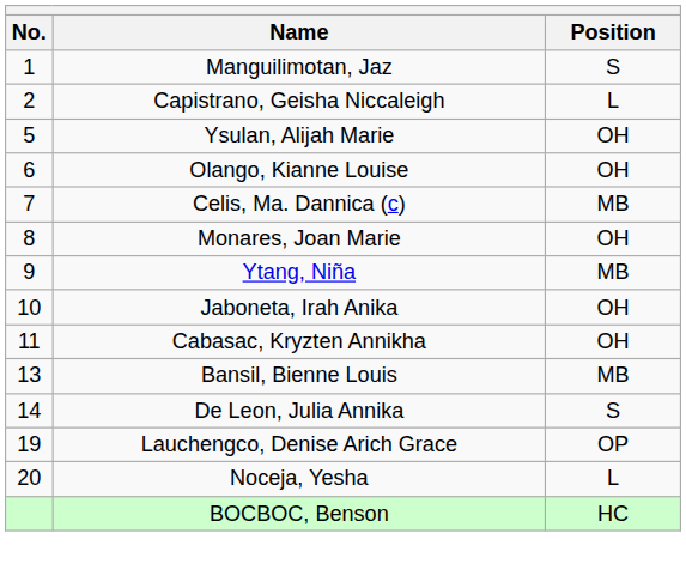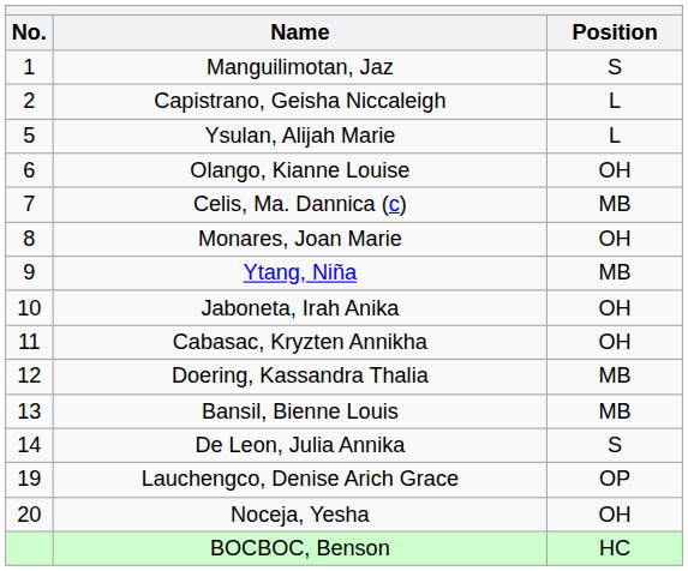 <table class="wikitable mw-collapsible mw-collapsed" style="text-align:center; width:500px; border:none">
 <tr>
 <th style="text-align:center" colspan="3"></th>
 </tr>
 <tr>
 <th style="width:7%">No.</th>
 <th>Name</th>
 <th style="width:20%">Position</th>
 </tr>
 <tr>
 <td>1</td>
 <td>Manguilimotan, Jaz</td>
 <td>S</td>
 </tr>
 <tr>
 <td>2</td>
 <td>Capistrano, Geisha Niccaleigh</td>
 <td>L</td>
 </tr>
 <tr>
 <td>5</td>
 <td>Ysulan, Alijah Marie</td>
-<td>OH</td>
+<td>L</td>
 </tr>
 <tr>
 <td>6</td>
 <td>Olango, Kianne Louise</td>
 <td>OH</td>
 </tr>
 <tr>
 <td>7</td>
 <td>Celis, Ma. Dannica (<a href='#'>c</a>)</td>
 <td>MB</td>
 </tr>
 <tr>
 <td>8</td>
 <td>Monares, Joan Marie</td>
 <td>OH</td>
 </tr>
 <tr>
 <td>9</td>
 <td><a href='#'>Ytang, Niña</a></td>
 <td>MB</td>
 </tr>
 <tr>
 <td>10</td>
 <td>Jaboneta, Irah Anika</td>
 <td>OH</td>
 </tr>
 <tr>
 <td>11</td>
 <td>Cabasac, Kryzten Annikha</td>
 <td>OH</td>
 </tr>
 <tr>
+<td>12</td>
+<td>Doering, Kassandra Thalia</td>
+<td>MB</td>
+</tr>
+<tr>
 <td>13</td>
 <td>Bansil, Bienne Louis</td>
 <td>MB</td>
 </tr>
 <tr>
 <td>14</td>
 <td>De Leon, Julia Annika</td>
 <td>S</td>
 </tr>
 <tr>
 <td>19</td>
 <td>Lauchengco, Denise Arich Grace</td>
 <td>OP</td>
 </tr>
 <tr>
 <td>20</td>
 <td>Noceja, Yesha</td>
-<td>L</td>
+<td>OH</td>
 </tr>
 <tr bgcolor=#CCFFCC>
 <td></td>
 <td>BOCBOC, Benson</td>
 <td>HC</td>
 </tr>
 </table>
